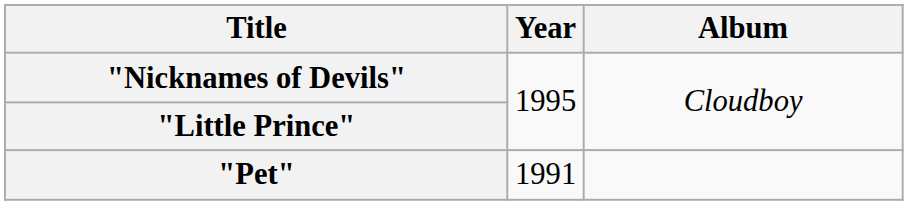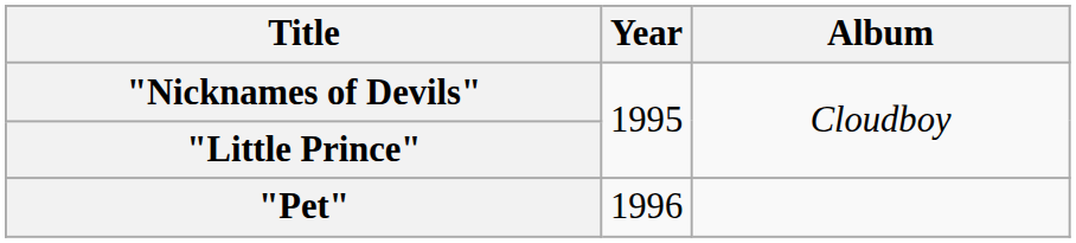 <table class="wikitable plainrowheaders" style="text-align:center;">
 <tr>
 <th scope="col" rowspan="1" style="width:16em;">Title</th>
 <th scope="col" rowspan="1" style="width:1em;">Year</th>
 <th scope="col" rowspan="1" style="width:10em;">Album</th>
 </tr>
 <tr>
 <th scope="row">"Nicknames of Devils"</th>
 <td rowspan="2">1995</td>
 <td rowspan="2"><em>Cloudboy</em></td>
 </tr>
 <tr>
 <th scope="row">"Little Prince"</th>
 </tr>
 <tr>
 <th scope="row">"Pet"</th>
-<td>1991</td>
+<td>1996</td>
 <td></td>
 </tr>
 </table>
